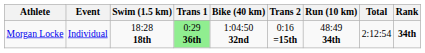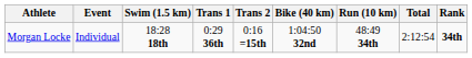 <table class="wikitable" style="font-size:90%">
 <tr>
 <th>Athlete</th>
 <th>Event</th>
 <th>Swim (1.5 km)</th>
 <th>Trans 1</th>
+<th>Trans 2</th>
 <th>Bike (40 km)</th>
-<th>Trans 2</th>
 <th>Run (10 km)</th>
 <th>Total</th>
 <th>Rank</th>
 </tr>
 <tr>
 <td><a href='#'>Morgan Locke</a></td>
 <td><a href='#'>Individual</a></td>
 <td align=center>18:28<br><strong>18th</strong></td>
-<td align=center style="background: lightgreen;">0:29<br><strong>36th</strong></td>
+<td align=center>0:29<br><strong>36th</strong></td>
+<td align=center>0:16<br><strong>=15th</strong></td>
 <td align=center>1:04:50<br><strong>32nd</strong></td>
-<td align=center>0:16<br><strong>=15th</strong></td>
 <td align=center>48:49<br><strong>34th</strong></td>
 <td align=center>2:12:54</td>
 <td align=center><strong>34th</strong></td>
 </tr>
 </table>
